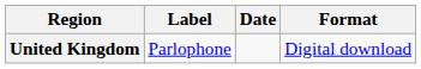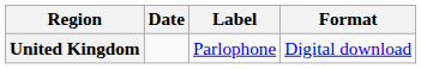 <table class="wikitable plainrowheaders">
 <tr>
 <th>Region</th>
+<th>Date</th>
 <th>Label</th>
-<th>Date</th>
 <th>Format</th>
 </tr>
 <tr>
 <th scope="row">United Kingdom</th>
+<td></td>
 <td><a href='#'>Parlophone</a></td>
-<td></td>
 <td><a href='#'>Digital download</a></td>
 </tr>
 </table>
